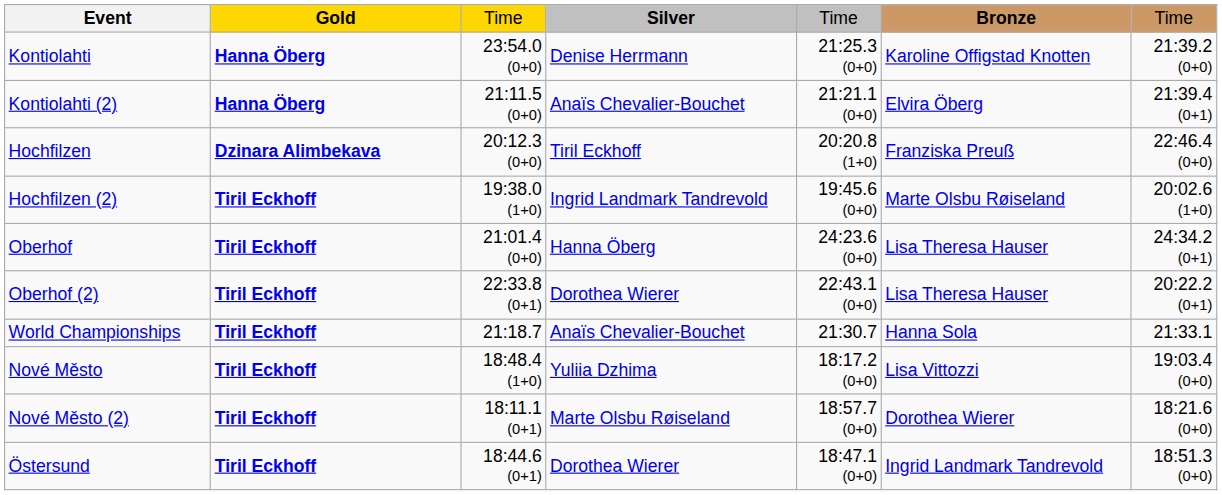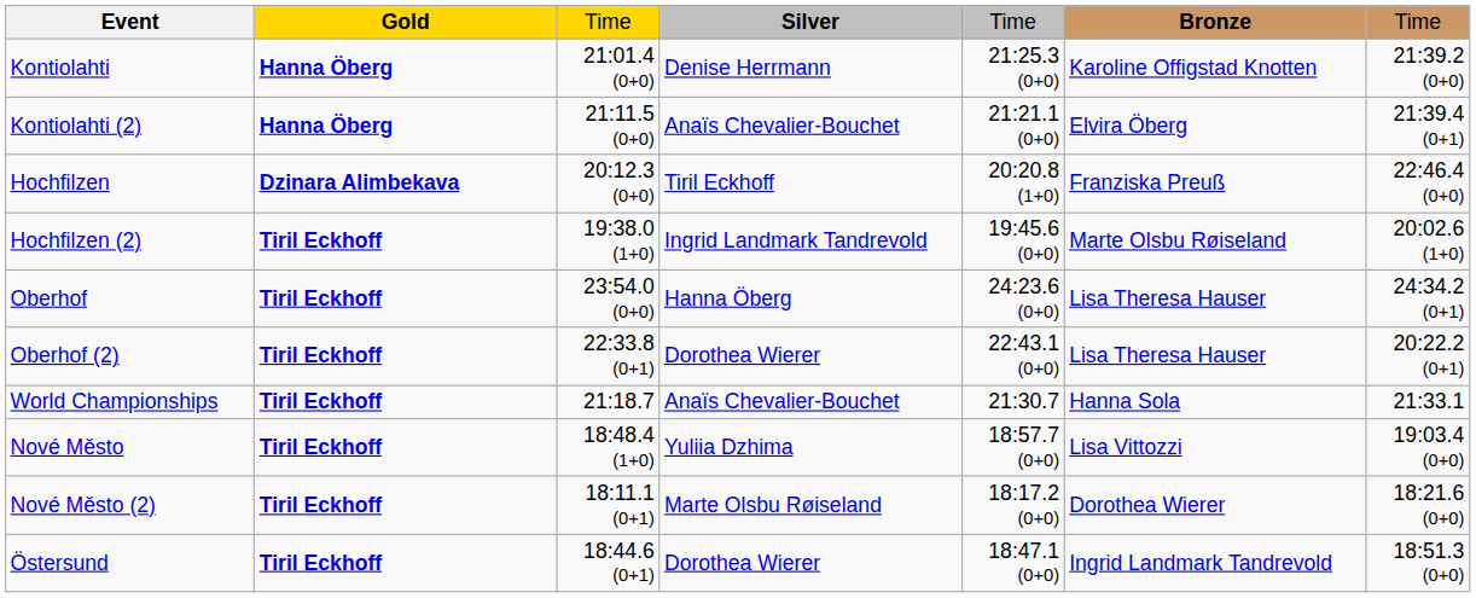 <table class="wikitable">
 <tr>
 <th width="180">Event</th>
 <th width="220" style="background:gold">Gold</th>
 <th width="70" style="background:gold;font-weight:normal">Time</th>
 <th width="220" style="background:silver">Silver</th>
 <th width="70" style="background:silver;font-weight:normal">Time</th>
 <th width="220" style="background:#CC9966">Bronze</th>
 <th width="70" style="background:#CC9966;font-weight:normal">Time</th>
 </tr>
 <tr>
 <td><a href='#'>Kontiolahti</a><br></td>
 <td><strong><a href='#'>Hanna Öberg</a></strong><br><small></small></td>
-<td align="right">23:54.0<br><small>(0+0)</small></td>
+<td align="right">21:01.4<br><small>(0+0)</small></td>
 <td><a href='#'>Denise Herrmann</a><br><small></small></td>
 <td align="right">21:25.3<br><small>(0+0)</small></td>
 <td><a href='#'>Karoline Offigstad Knotten</a><br><small></small></td>
 <td align="right">21:39.2<br><small>(0+0)</small></td>
 </tr>
 <tr>
 <td><a href='#'>Kontiolahti (2)</a><br></td>
 <td><strong><a href='#'>Hanna Öberg</a></strong><br><small></small></td>
 <td align="right">21:11.5<br><small>(0+0)</small></td>
 <td><a href='#'>Anaïs Chevalier-Bouchet</a><br><small></small></td>
 <td align="right">21:21.1<br><small>(0+0)</small></td>
 <td><a href='#'>Elvira Öberg</a><br><small></small></td>
 <td align="right">21:39.4<br><small>(0+1)</small></td>
 </tr>
 <tr>
 <td><a href='#'>Hochfilzen</a><br></td>
 <td><strong><a href='#'>Dzinara Alimbekava</a></strong><br><small></small></td>
 <td align="right">20:12.3<br><small>(0+0)</small></td>
 <td><a href='#'>Tiril Eckhoff</a><br><small></small></td>
 <td align="right">20:20.8<br><small>(1+0)</small></td>
 <td><a href='#'>Franziska Preuß</a><br><small></small></td>
 <td align="right">22:46.4<br><small>(0+0)</small></td>
 </tr>
 <tr>
 <td><a href='#'>Hochfilzen (2)</a><br></td>
 <td><strong><a href='#'>Tiril Eckhoff</a></strong><br><small></small></td>
 <td align="right">19:38.0<br><small>(1+0)</small></td>
 <td><a href='#'>Ingrid Landmark Tandrevold</a><br><small></small></td>
 <td align="right">19:45.6<br><small>(0+0)</small></td>
 <td><a href='#'>Marte Olsbu Røiseland</a><br><small></small></td>
 <td align="right">20:02.6<br><small>(1+0)</small></td>
 </tr>
 <tr>
 <td><a href='#'>Oberhof</a><br></td>
 <td><strong><a href='#'>Tiril Eckhoff</a></strong><br><small></small></td>
-<td align="right">21:01.4<br><small>(0+0)</small></td>
+<td align="right">23:54.0<br><small>(0+0)</small></td>
 <td><a href='#'>Hanna Öberg</a><br><small></small></td>
 <td align="right">24:23.6<br><small>(0+0)</small></td>
 <td><a href='#'>Lisa Theresa Hauser</a><br><small></small></td>
 <td align="right">24:34.2<br><small>(0+1)</small></td>
 </tr>
 <tr>
 <td><a href='#'>Oberhof (2)</a><br></td>
 <td><strong><a href='#'>Tiril Eckhoff</a></strong><br><small></small></td>
 <td align="right">22:33.8<br><small>(0+1)</small></td>
 <td><a href='#'>Dorothea Wierer</a><br><small></small></td>
 <td align="right">22:43.1<br><small>(0+0)</small></td>
 <td><a href='#'>Lisa Theresa Hauser</a><br><small></small></td>
 <td align="right">20:22.2<br><small>(0+1)</small></td>
 </tr>
 <tr>
 <td><a href='#'>World Championships</a><br></td>
 <td><strong><a href='#'>Tiril Eckhoff</a></strong><br></td>
 <td align="right">21:18.7<br> </td>
 <td><a href='#'>Anaïs Chevalier-Bouchet</a><br></td>
 <td align="right">21:30.7 <br> </td>
 <td><a href='#'>Hanna Sola</a> <br></td>
 <td align="right">21:33.1<br> </td>
 </tr>
 <tr>
 <td><a href='#'>Nové Město</a><br></td>
 <td><strong><a href='#'>Tiril Eckhoff</a></strong><br><small></small></td>
 <td align="right">18:48.4<br><small>(1+0)</small></td>
 <td><a href='#'>Yuliia Dzhima</a><br><small></small></td>
-<td align="right">18:17.2<br><small>(0+0)</small></td>
+<td align="right">18:57.7<br><small>(0+0)</small></td>
 <td><a href='#'>Lisa Vittozzi</a><br><small></small></td>
 <td align="right">19:03.4<br><small>(0+0)</small></td>
 </tr>
 <tr>
 <td><a href='#'>Nové Město (2)</a><br></td>
 <td><strong><a href='#'>Tiril Eckhoff</a></strong><br><small></small></td>
 <td align="right">18:11.1<br><small>(0+1)</small></td>
 <td><a href='#'>Marte Olsbu Røiseland</a><br><small></small></td>
-<td align="right">18:57.7<br><small>(0+0)</small></td>
+<td align="right">18:17.2<br><small>(0+0)</small></td>
 <td><a href='#'>Dorothea Wierer</a><br><small></small></td>
 <td align="right">18:21.6<br><small>(0+0)</small></td>
 </tr>
 <tr>
 <td><a href='#'>Östersund</a><br></td>
 <td><strong><a href='#'>Tiril Eckhoff</a></strong><br><small></small></td>
 <td align="right">18:44.6<br><small>(0+1)</small></td>
 <td><a href='#'>Dorothea Wierer</a><br><small></small></td>
 <td align="right">18:47.1<br><small>(0+0)</small></td>
 <td><a href='#'>Ingrid Landmark Tandrevold</a><br><small></small></td>
 <td align="right">18:51.3<br><small>(0+0)</small></td>
 </tr>
 </table>
